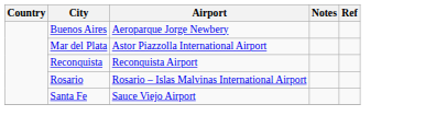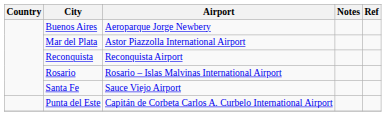 <table class="wikitable sortable">
 <tr>
 <th>Country</th>
 <th>City</th>
 <th>Airport</th>
 <th>Notes</th>
 <th class="unsortable">Ref</th>
 </tr>
 <tr>
 <td rowspan=5></td>
 <td><a href='#'>Buenos Aires</a></td>
 <td><a href='#'>Aeroparque Jorge Newbery</a></td>
 <td></td>
 <td></td>
 </tr>
 <tr>
 <td><a href='#'>Mar del Plata</a></td>
 <td><a href='#'>Astor Piazzolla International Airport</a></td>
 <td></td>
 <td></td>
 </tr>
 <tr>
 <td><a href='#'>Reconquista</a></td>
 <td><a href='#'>Reconquista Airport</a></td>
 <td></td>
 <td></td>
 </tr>
 <tr>
 <td><a href='#'>Rosario</a></td>
 <td><a href='#'>Rosario – Islas Malvinas International Airport</a></td>
 <td></td>
 <td></td>
 </tr>
 <tr>
 <td><a href='#'>Santa Fe</a></td>
 <td><a href='#'>Sauce Viejo Airport</a></td>
 <td></td>
 <td></td>
 </tr>
 <tr>
+<td></td>
+<td><a href='#'>Punta del Este</a></td>
+<td><a href='#'>Capitán de Corbeta Carlos A. Curbelo International Airport</a></td>
+<td></td>
+<td align="center"></td>
+</tr>
+<tr>
 </tr>
 </table>
